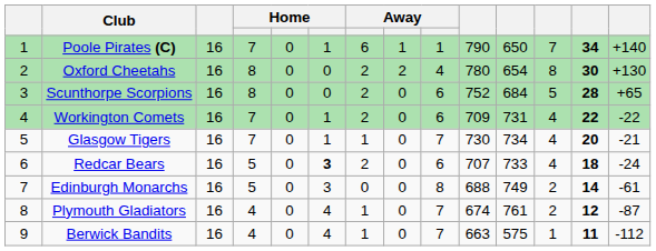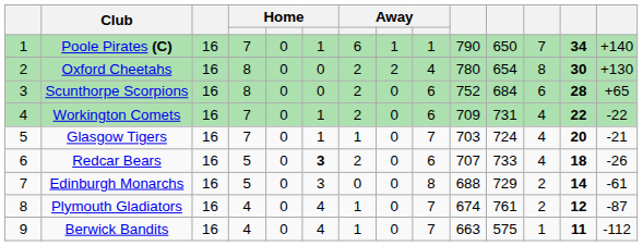 <table class="wikitable" style="text-align:center; font-size:85%">
 <tr>
 <th rowspan="2" style="width:28px;"></th>
 <th rowspan=2>Club</th>
 <th rowspan="2" style="width:28px;"></th>
 <th colspan=3>Home</th>
 <th colspan=3>Away</th>
 <th rowspan="2" style="width:28px;"></th>
 <th rowspan="2" style="width:28px;"></th>
 <th rowspan="2" style="width:28px;"></th>
 <th rowspan="2" style="width:28px;"></th>
 <th rowspan="2" style="width:28px;"></th>
 </tr>
 <tr>
 <th width=28></th>
 <th width=28></th>
 <th width=28></th>
 <th width=28></th>
 <th width=28></th>
 <th width=28></th>
 </tr>
 <tr style="background:#ACE1AF;">
 <td align="center">1</td>
 <td><a href='#'>Poole Pirates</a> <strong>(C)</strong></td>
 <td align="center">16</td>
 <td align="center">7</td>
 <td align="center">0</td>
 <td align="center">1</td>
 <td align="center">6</td>
 <td align="center">1</td>
 <td align="center">1</td>
 <td align="center">790</td>
 <td align="center">650</td>
 <td align="center">7</td>
 <td align="center"><strong>34</strong></td>
 <td align="center">+140</td>
 </tr>
 <tr style="background:#ACE1AF;">
 <td align="center">2</td>
 <td><a href='#'>Oxford Cheetahs</a></td>
 <td align="center">16</td>
 <td align="center">8</td>
 <td align="center">0</td>
 <td align="center">0</td>
 <td align="center">2</td>
 <td align="center">2</td>
 <td align="center">4</td>
 <td align="center">780</td>
 <td align="center">654</td>
 <td align="center">8</td>
 <td align="center"><strong>30</strong></td>
 <td align="center">+130</td>
 </tr>
 <tr style="background:#ACE1AF;">
 <td align="center">3</td>
 <td><a href='#'>Scunthorpe Scorpions</a></td>
 <td align="center">16</td>
 <td align="center">8</td>
 <td align="center">0</td>
 <td align="center">0</td>
 <td align="center">2</td>
 <td align="center">0</td>
 <td align="center">6</td>
 <td align="center">752</td>
 <td align="center">684</td>
-<td align="center">5</td>
+<td align="center">6</td>
 <td align="center"><strong>28</strong></td>
 <td align="center">+65</td>
 </tr>
 <tr style="background:#ACE1AF;">
 <td align="center">4</td>
 <td><a href='#'>Workington Comets</a></td>
 <td align="center">16</td>
 <td align="center">7</td>
 <td align="center">0</td>
 <td align="center">1</td>
 <td align="center">2</td>
 <td align="center">0</td>
 <td align="center">6</td>
 <td align="center">709</td>
 <td align="center">731</td>
 <td align="center">4</td>
 <td align="center"><strong>22</strong></td>
 <td align="center">-22</td>
 </tr>
 <tr>
 <td align="center">5</td>
 <td><a href='#'>Glasgow Tigers</a></td>
 <td align="center">16</td>
 <td align="center">7</td>
 <td align="center">0</td>
 <td align="center">1</td>
 <td align="center">1</td>
 <td align="center">0</td>
 <td align="center">7</td>
-<td align="center">730</td>
-<td align="center">734</td>
+<td align="center">703</td>
+<td align="center">724</td>
 <td align="center">4</td>
 <td align="center"><strong>20</strong></td>
 <td align="center">-21</td>
 </tr>
 <tr>
 <td align="center">6</td>
 <td><a href='#'>Redcar Bears</a></td>
 <td align="center">16</td>
 <td align="center">5</td>
 <td align="center">0</td>
 <td align="center"><strong>3</strong></td>
 <td align="center">2</td>
 <td align="center">0</td>
 <td align="center">6</td>
 <td align="center">707</td>
 <td align="center">733</td>
 <td align="center">4</td>
 <td align="center"><strong>18</strong></td>
-<td align="center">-24</td>
+<td align="center">-26</td>
 </tr>
 <tr>
 <td align="center">7</td>
 <td><a href='#'>Edinburgh Monarchs</a></td>
 <td align="center">16</td>
 <td align="center">5</td>
 <td align="center">0</td>
 <td align="center">3</td>
 <td align="center">0</td>
 <td align="center">0</td>
 <td align="center">8</td>
 <td align="center">688</td>
-<td align="center">749</td>
+<td align="center">729</td>
 <td align="center">2</td>
 <td align="center"><strong>14</strong></td>
 <td align="center">-61</td>
 </tr>
 <tr>
 <td align="center">8</td>
 <td><a href='#'>Plymouth Gladiators</a></td>
 <td align="center">16</td>
 <td align="center">4</td>
 <td align="center">0</td>
 <td align="center">4</td>
 <td align="center">1</td>
 <td align="center">0</td>
 <td align="center">7</td>
 <td align="center">674</td>
 <td align="center">761</td>
 <td align="center">2</td>
 <td align="center"><strong>12</strong></td>
 <td align="center">-87</td>
 </tr>
 <tr>
 <td align="center">9</td>
 <td><a href='#'>Berwick Bandits</a></td>
 <td align="center">16</td>
 <td align="center">4</td>
 <td align="center">0</td>
 <td align="center">4</td>
 <td align="center">1</td>
 <td align="center">0</td>
 <td align="center">7</td>
 <td align="center">663</td>
 <td align="center">575</td>
 <td align="center">1</td>
 <td align="center"><strong>11</strong></td>
 <td align="center">-112</td>
 </tr>
 </table>
